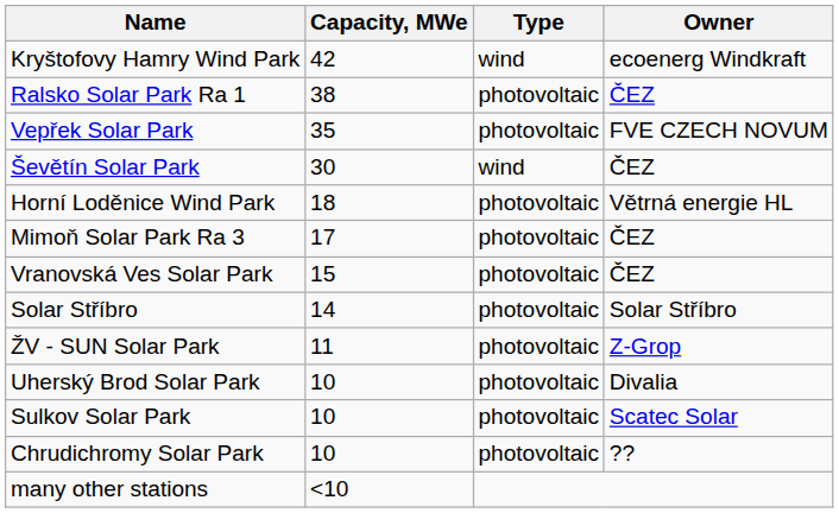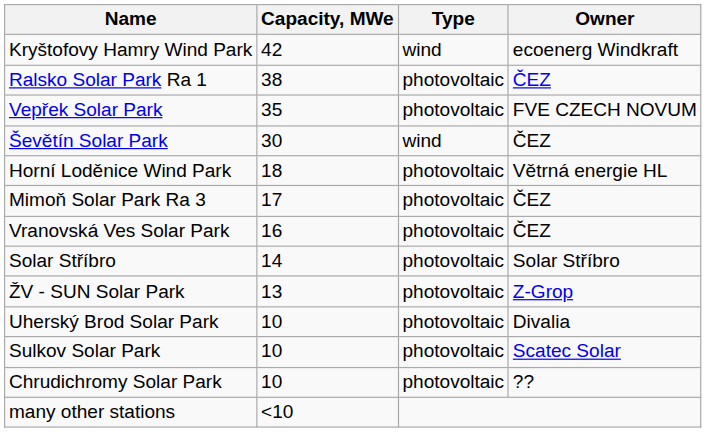 <table class="wikitable sortable">
 <tr>
 <th>Name</th>
 <th>Capacity, MWe </th>
 <th>Type</th>
 <th>Owner</th>
 </tr>
 <tr>
 <td>Kryštofovy Hamry Wind Park</td>
 <td>42</td>
 <td>wind</td>
 <td>ecoenerg Windkraft</td>
 </tr>
 <tr>
 <td><a href='#'>Ralsko Solar Park</a> Ra 1</td>
 <td>38</td>
 <td>photovoltaic</td>
 <td><a href='#'>ČEZ</a></td>
 </tr>
 <tr>
 <td><a href='#'>Vepřek Solar Park</a></td>
 <td>35</td>
 <td>photovoltaic</td>
 <td>FVE CZECH NOVUM</td>
 </tr>
 <tr>
 <td><a href='#'>Ševětín Solar Park</a></td>
 <td>30</td>
 <td>wind</td>
 <td>ČEZ</td>
 </tr>
 <tr>
 <td>Horní Loděnice Wind Park</td>
 <td>18</td>
 <td>photovoltaic</td>
 <td>Větrná energie HL</td>
 </tr>
 <tr>
 <td>Mimoň Solar Park Ra 3</td>
 <td>17</td>
 <td>photovoltaic</td>
 <td>ČEZ</td>
 </tr>
 <tr>
 <td>Vranovská Ves Solar Park</td>
-<td>15</td>
+<td>16</td>
 <td>photovoltaic</td>
 <td>ČEZ</td>
 </tr>
 <tr>
 <td>Solar Stříbro</td>
 <td>14</td>
 <td>photovoltaic</td>
 <td>Solar Stříbro</td>
 </tr>
 <tr>
 <td>ŽV - SUN Solar Park</td>
-<td>11</td>
+<td>13</td>
 <td>photovoltaic</td>
 <td><a href='#'>Z-Grop</a></td>
 </tr>
 <tr>
 <td>Uherský Brod Solar Park</td>
 <td>10</td>
 <td>photovoltaic</td>
 <td>Divalia</td>
 </tr>
 <tr>
 <td>Sulkov Solar Park</td>
 <td>10</td>
 <td>photovoltaic</td>
 <td><a href='#'>Scatec Solar</a></td>
 </tr>
 <tr>
 <td>Chrudichromy Solar Park</td>
 <td>10</td>
 <td>photovoltaic</td>
 <td>??</td>
 </tr>
 <tr>
 <td>many other stations</td>
 <td><10</td>
 <td colspan=4></td>
 </tr>
 </table>
